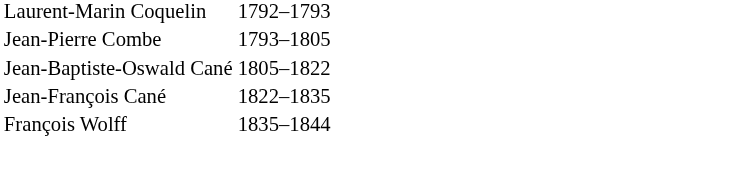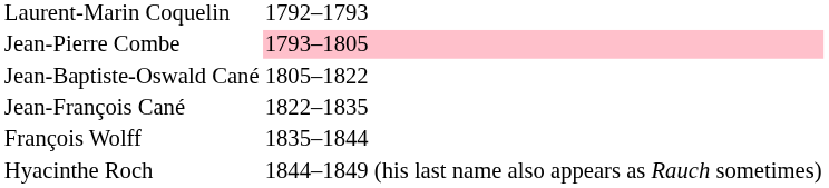 <table>
 <tr>
 <td>Laurent-Marin Coquelin</td>
 <td>1792–1793</td>
 </tr>
 <tr>
 <td>Jean-Pierre Combe</td>
-<td>1793–1805</td>
+<td style="background: pink;">1793–1805</td>
 </tr>
 <tr>
 <td>Jean-Baptiste-Oswald Cané</td>
 <td>1805–1822</td>
 </tr>
 <tr>
 <td>Jean-François Cané</td>
 <td>1822–1835</td>
 </tr>
 <tr>
 <td>François Wolff</td>
 <td>1835–1844</td>
 </tr>
+<tr>
+<td>Hyacinthe Roch</td>
+<td>1844–1849 (his last name also appears as <em>Rauch</em> sometimes)</td>
+</tr>
 </table>
